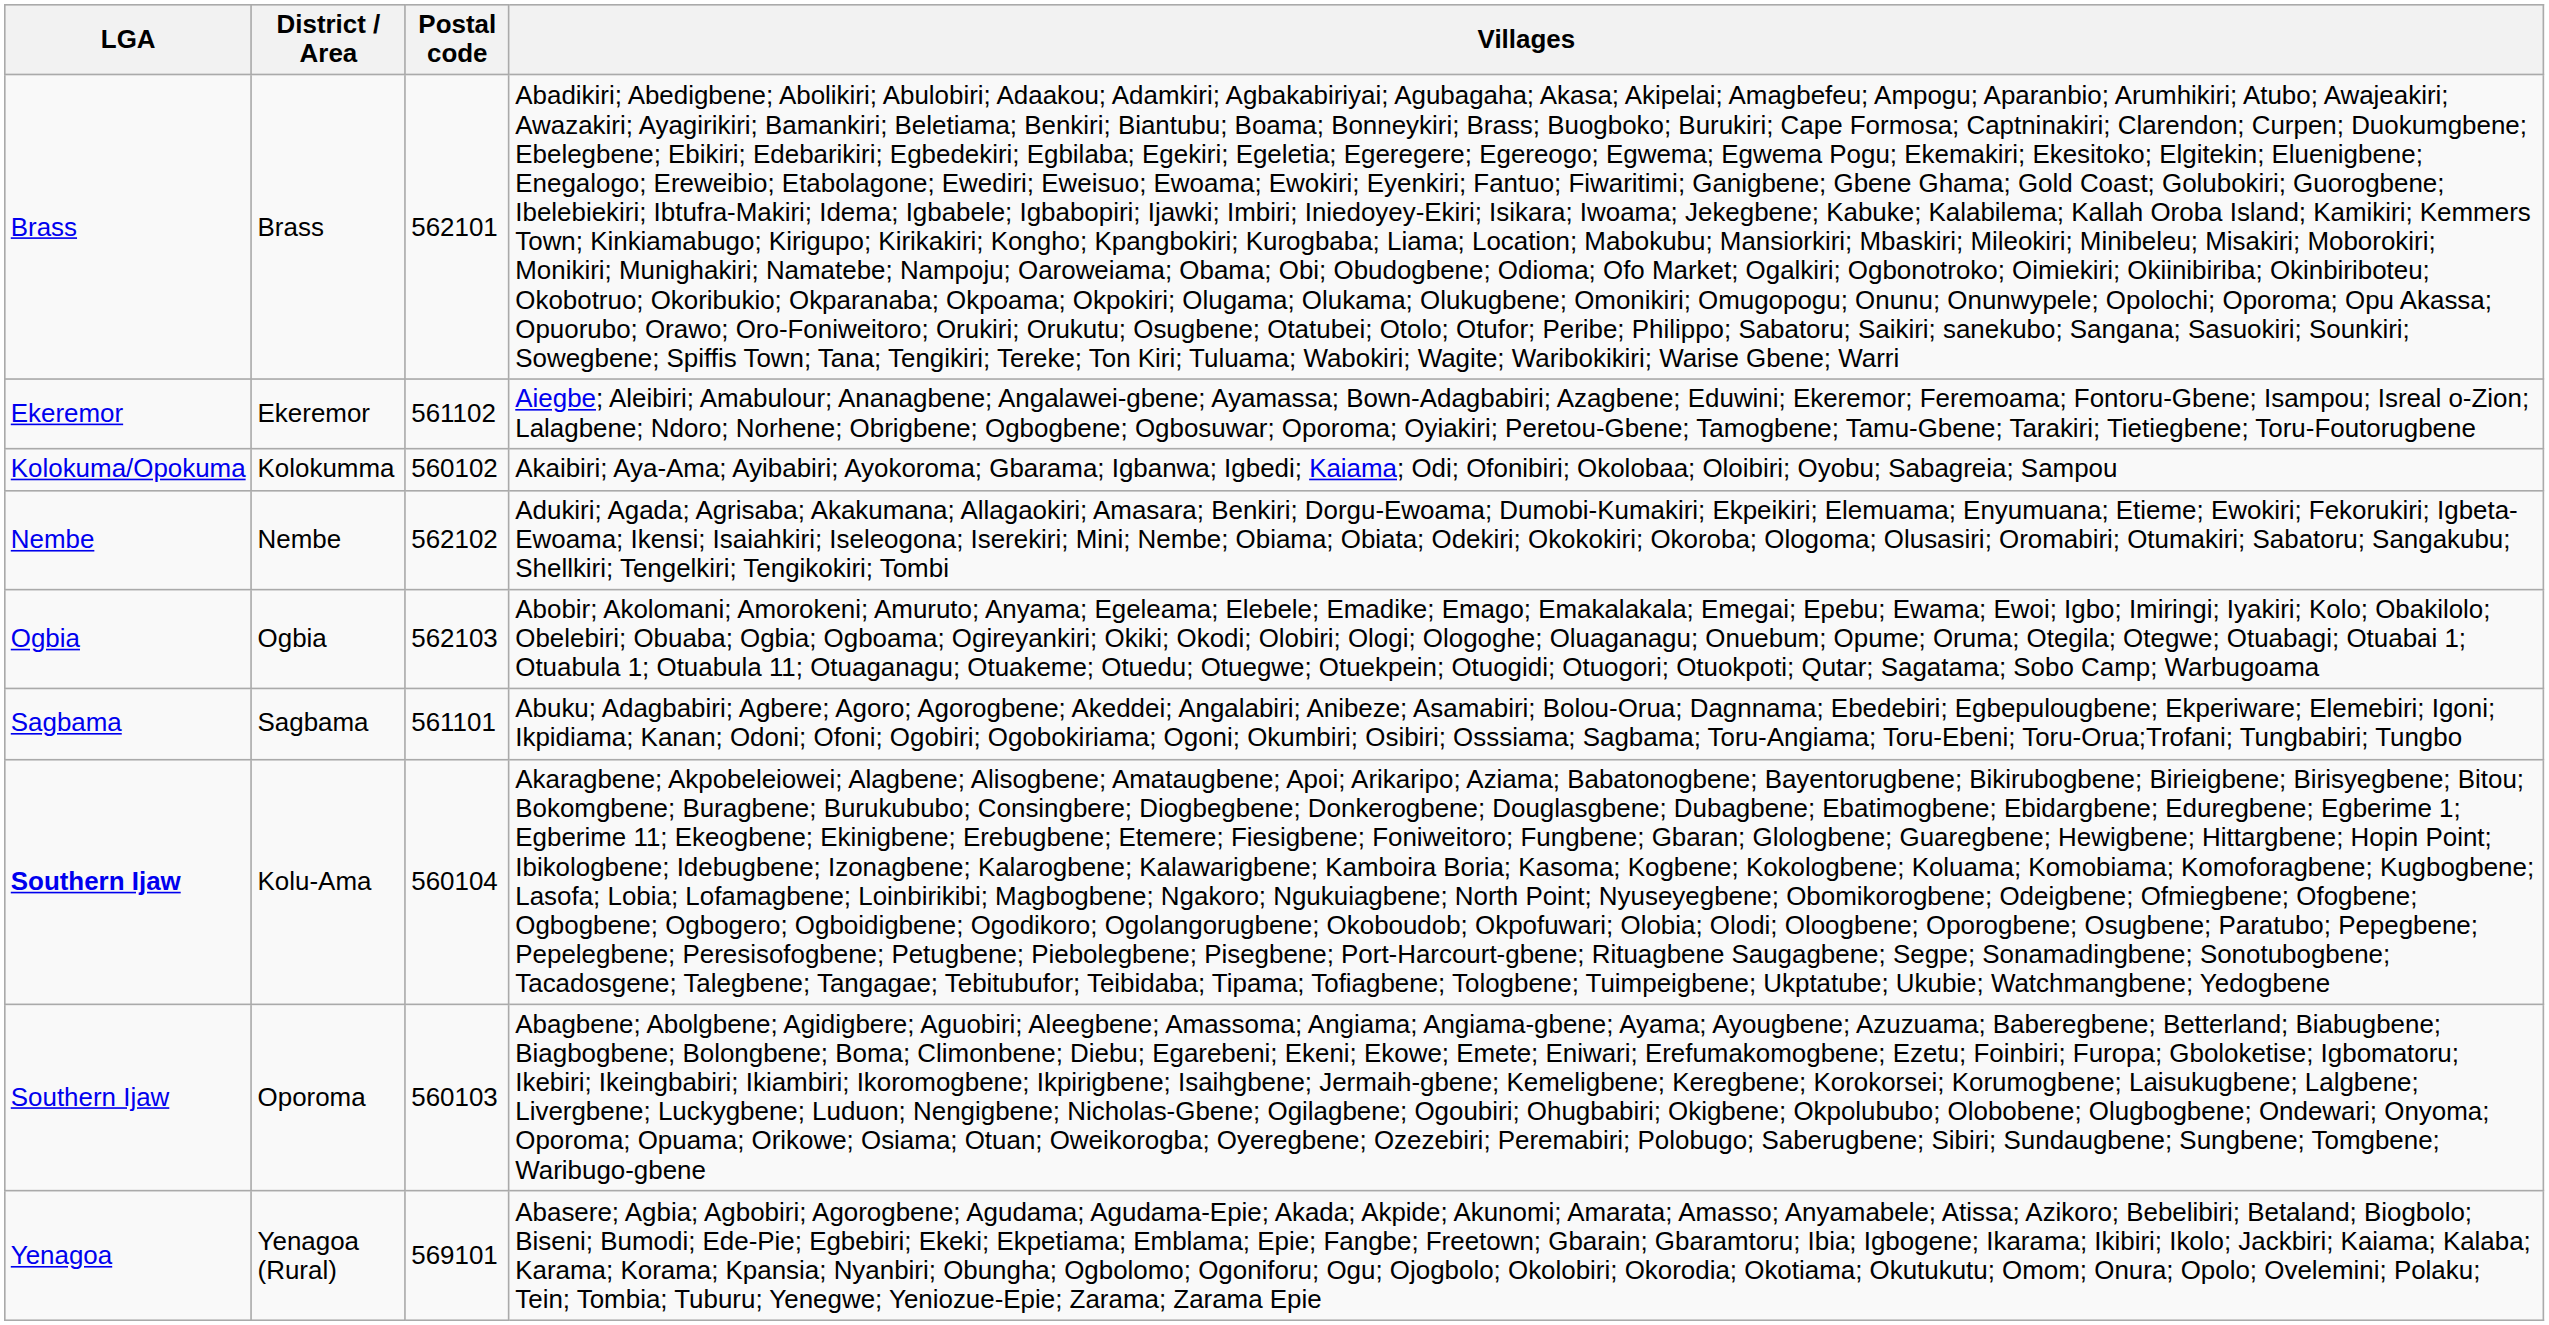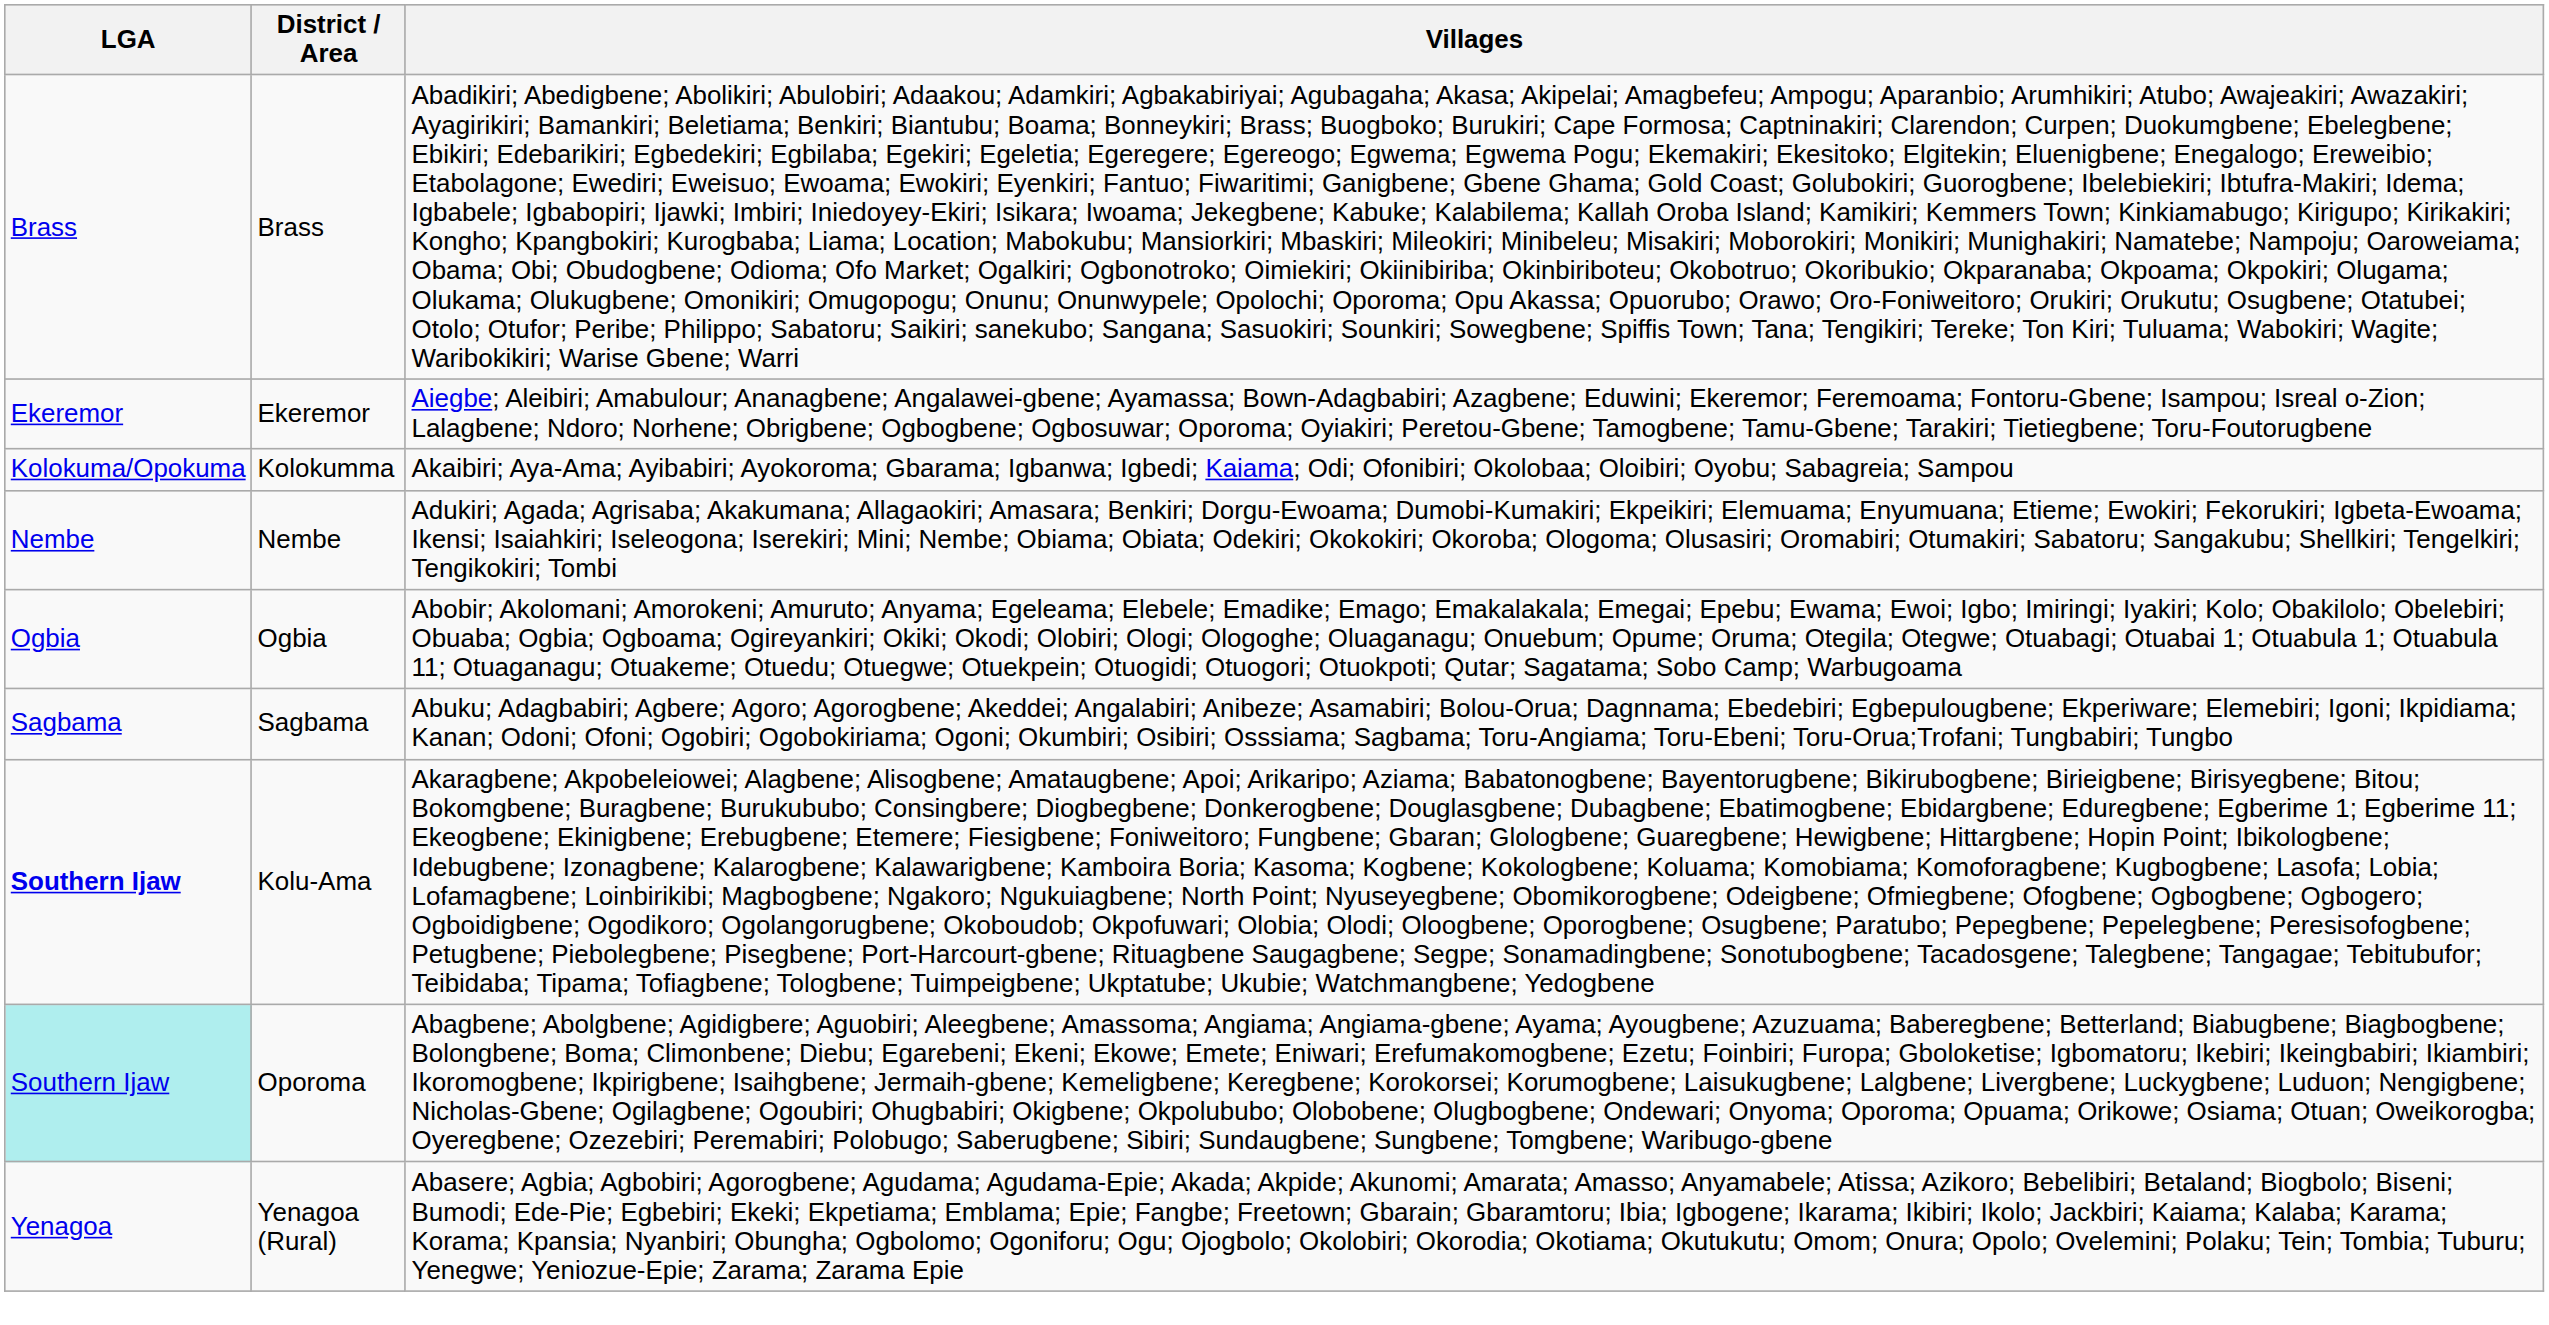 <table class="wikitable sortable">
 <tr>
 <th>LGA</th>
 <th>District / Area</th>
-<th>Postal code</th>
 <th>Villages</th>
 </tr>
 <tr>
 <td><a href='#'>Brass</a></td>
 <td>Brass</td>
-<td>562101</td>
 <td>Abadikiri; Abedigbene; Abolikiri; Abulobiri; Adaakou; Adamkiri; Agbakabiriyai; Agubagaha; Akasa; Akipelai; Amagbefeu; Ampogu; Aparanbio; Arumhikiri; Atubo; Awajeakiri; Awazakiri; Ayagirikiri; Bamankiri; Beletiama; Benkiri; Biantubu; Boama; Bonneykiri; Brass; Buogboko; Burukiri; Cape Formosa; Captninakiri; Clarendon; Curpen; Duokumgbene; Ebelegbene; Ebikiri; Edebarikiri; Egbedekiri; Egbilaba; Egekiri; Egeletia; Egeregere; Egereogo; Egwema; Egwema Pogu; Ekemakiri; Ekesitoko; Elgitekin; Eluenigbene; Enegalogo; Ereweibio; Etabolagone; Ewediri; Eweisuo; Ewoama; Ewokiri; Eyenkiri; Fantuo; Fiwaritimi; Ganigbene; Gbene Ghama; Gold Coast; Golubokiri; Guorogbene; Ibelebiekiri; Ibtufra-Makiri; Idema; Igbabele; Igbabopiri; Ijawki; Imbiri; Iniedoyey-Ekiri; Isikara; Iwoama; Jekegbene; Kabuke; Kalabilema; Kallah Oroba Island; Kamikiri; Kemmers Town; Kinkiamabugo; Kirigupo; Kirikakiri; Kongho; Kpangbokiri; Kurogbaba; Liama; Location; Mabokubu; Mansiorkiri; Mbaskiri; Mileokiri; Minibeleu; Misakiri; Moborokiri; Monikiri; Munighakiri; Namatebe; Nampoju; Oaroweiama; Obama; Obi; Obudogbene; Odioma; Ofo Market; Ogalkiri; Ogbonotroko; Oimiekiri; Okiinibiriba; Okinbiriboteu; Okobotruo; Okoribukio; Okparanaba; Okpoama; Okpokiri; Olugama; Olukama; Olukugbene; Omonikiri; Omugopogu; Onunu; Onunwypele; Opolochi; Oporoma; Opu Akassa; Opuorubo; Orawo; Oro-Foniweitoro; Orukiri; Orukutu; Osugbene; Otatubei; Otolo; Otufor; Peribe; Philippo; Sabatoru; Saikiri; sanekubo; Sangana; Sasuokiri; Sounkiri; Sowegbene; Spiffis Town; Tana; Tengikiri; Tereke; Ton Kiri; Tuluama; Wabokiri; Wagite; Waribokikiri; Warise Gbene; Warri</td>
 </tr>
 <tr>
 <td><a href='#'>Ekeremor</a></td>
 <td>Ekeremor</td>
-<td>561102</td>
 <td><a href='#'>Aiegbe</a>; Aleibiri; Amabulour; Ananagbene; Angalawei-gbene; Ayamassa; Bown-Adagbabiri; Azagbene; Eduwini; Ekeremor; Feremoama; Fontoru-Gbene; Isampou; Isreal o-Zion; Lalagbene; Ndoro; Norhene; Obrigbene; Ogbogbene; Ogbosuwar; Oporoma; Oyiakiri; Peretou-Gbene; Tamogbene; Tamu-Gbene; Tarakiri; Tietiegbene; Toru-Foutorugbene</td>
 </tr>
 <tr>
 <td><a href='#'>Kolokuma/Opokuma</a></td>
 <td>Kolokumma</td>
-<td>560102</td>
 <td>Akaibiri; Aya-Ama; Ayibabiri; Ayokoroma; Gbarama; Igbanwa; Igbedi; <a href='#'>Kaiama</a>; Odi; Ofonibiri; Okolobaa; Oloibiri; Oyobu; Sabagreia; Sampou</td>
 </tr>
 <tr>
 <td><a href='#'>Nembe</a></td>
 <td>Nembe</td>
-<td>562102</td>
 <td>Adukiri; Agada; Agrisaba; Akakumana; Allagaokiri; Amasara; Benkiri; Dorgu-Ewoama; Dumobi-Kumakiri; Ekpeikiri; Elemuama; Enyumuana; Etieme; Ewokiri; Fekorukiri; Igbeta-Ewoama; Ikensi; Isaiahkiri; Iseleogona; Iserekiri; Mini; Nembe; Obiama; Obiata; Odekiri; Okokokiri; Okoroba; Ologoma; Olusasiri; Oromabiri; Otumakiri; Sabatoru; Sangakubu; Shellkiri; Tengelkiri; Tengikokiri; Tombi</td>
 </tr>
 <tr>
 <td><a href='#'>Ogbia</a></td>
 <td>Ogbia</td>
-<td>562103</td>
 <td>Abobir; Akolomani; Amorokeni; Amuruto; Anyama; Egeleama; Elebele; Emadike; Emago; Emakalakala; Emegai; Epebu; Ewama; Ewoi; Igbo; Imiringi; Iyakiri; Kolo; Obakilolo; Obelebiri; Obuaba; Ogbia; Ogboama; Ogireyankiri; Okiki; Okodi; Olobiri; Ologi; Ologoghe; Oluaganagu; Onuebum; Opume; Oruma; Otegila; Otegwe; Otuabagi; Otuabai 1; Otuabula 1; Otuabula 11; Otuaganagu; Otuakeme; Otuedu; Otuegwe; Otuekpein; Otuogidi; Otuogori; Otuokpoti; Qutar; Sagatama; Sobo Camp; Warbugoama</td>
 </tr>
 <tr>
 <td><a href='#'>Sagbama</a></td>
 <td>Sagbama</td>
-<td>561101</td>
 <td>Abuku; Adagbabiri; Agbere; Agoro; Agorogbene; Akeddei; Angalabiri; Anibeze; Asamabiri; Bolou-Orua;  Dagnnama; Ebedebiri; Egbepulougbene; Ekperiware; Elemebiri; Igoni; Ikpidiama; Kanan; Odoni; Ofoni; Ogobiri; Ogobokiriama; Ogoni; Okumbiri; Osibiri; Osssiama; Sagbama; Toru-Angiama; Toru-Ebeni; Toru-Orua;Trofani; Tungbabiri; Tungbo</td>
 </tr>
 <tr>
 <td><strong><a href='#'>Southern Ijaw</a></strong></td>
 <td>Kolu-Ama</td>
-<td>560104</td>
 <td>Akaragbene; Akpobeleiowei; Alagbene; Alisogbene; Amataugbene; Apoi; Arikaripo; Aziama; Babatonogbene; Bayentorugbene; Bikirubogbene; Birieigbene; Birisyegbene; Bitou; Bokomgbene; Buragbene; Burukububo; Consingbere; Diogbegbene; Donkerogbene; Douglasgbene; Dubagbene; Ebatimogbene; Ebidargbene; Eduregbene; Egberime 1; Egberime 11; Ekeogbene; Ekinigbene; Erebugbene; Etemere; Fiesigbene; Foniweitoro; Fungbene; Gbaran; Glologbene; Guaregbene; Hewigbene; Hittargbene; Hopin Point; Ibikologbene; Idebugbene; Izonagbene; Kalarogbene; Kalawarigbene; Kamboira Boria; Kasoma; Kogbene; Kokologbene; Koluama; Komobiama; Komoforagbene; Kugbogbene; Lasofa; Lobia; Lofamagbene; Loinbirikibi; Magbogbene; Ngakoro; Ngukuiagbene; North Point; Nyuseyegbene; Obomikorogbene; Odeigbene; Ofmiegbene; Ofogbene; Ogbogbene; Ogbogero; Ogboidigbene; Ogodikoro; Ogolangorugbene; Okoboudob; Okpofuwari; Olobia; Olodi; Oloogbene; Oporogbene; Osugbene; Paratubo; Pepegbene; Pepelegbene; Peresisofogbene; Petugbene; Piebolegbene; Pisegbene; Port-Harcourt-gbene; Rituagbene Saugagbene; Segpe; Sonamadingbene; Sonotubogbene; Tacadosgene; Talegbene; Tangagae; Tebitubufor; Teibidaba; Tipama; Tofiagbene; Tologbene; Tuimpeigbene; Ukptatube; Ukubie; Watchmangbene; Yedogbene</td>
 </tr>
 <tr>
-<td><a href='#'>Southern Ijaw</a></td>
+<td style="background: paleturquoise;"><a href='#'>Southern Ijaw</a></td>
 <td>Oporoma</td>
-<td>560103</td>
 <td>Abagbene; Abolgbene; Agidigbere; Aguobiri; Aleegbene; Amassoma; Angiama; Angiama-gbene; Ayama; Ayougbene; Azuzuama; Baberegbene; Betterland; Biabugbene; Biagbogbene; Bolongbene; Boma; Climonbene; Diebu; Egarebeni; Ekeni; Ekowe; Emete; Eniwari; Erefumakomogbene; Ezetu; Foinbiri; Furopa; Gboloketise; Igbomatoru; Ikebiri; Ikeingbabiri; Ikiambiri; Ikoromogbene; Ikpirigbene; Isaihgbene; Jermaih-gbene; Kemeligbene; Keregbene; Korokorsei; Korumogbene; Laisukugbene; Lalgbene; Livergbene; Luckygbene; Luduon; Nengigbene; Nicholas-Gbene; Ogilagbene; Ogoubiri; Ohugbabiri; Okigbene; Okpolububo; Olobobene; Olugbogbene; Ondewari; Onyoma; Oporoma; Opuama; Orikowe; Osiama; Otuan; Oweikorogba; Oyeregbene; Ozezebiri; Peremabiri; Polobugo; Saberugbene; Sibiri; Sundaugbene; Sungbene; Tomgbene; Waribugo-gbene</td>
 </tr>
 <tr>
 <td><a href='#'>Yenagoa</a></td>
 <td>Yenagoa (Rural)</td>
-<td>569101</td>
 <td>Abasere; Agbia; Agbobiri; Agorogbene; Agudama; Agudama-Epie; Akada; Akpide; Akunomi; Amarata; Amasso; Anyamabele; Atissa; Azikoro; Bebelibiri; Betaland; Biogbolo; Biseni; Bumodi; Ede-Pie; Egbebiri; Ekeki; Ekpetiama; Emblama; Epie; Fangbe; Freetown; Gbarain; Gbaramtoru; Ibia; Igbogene; Ikarama; Ikibiri; Ikolo; Jackbiri; Kaiama; Kalaba; Karama; Korama; Kpansia; Nyanbiri; Obungha; Ogbolomo; Ogoniforu; Ogu; Ojogbolo; Okolobiri; Okorodia; Okotiama; Okutukutu; Omom; Onura; Opolo; Ovelemini; Polaku; Tein; Tombia; Tuburu; Yenegwe; Yeniozue-Epie; Zarama; Zarama Epie</td>
 </tr>
 </table>
